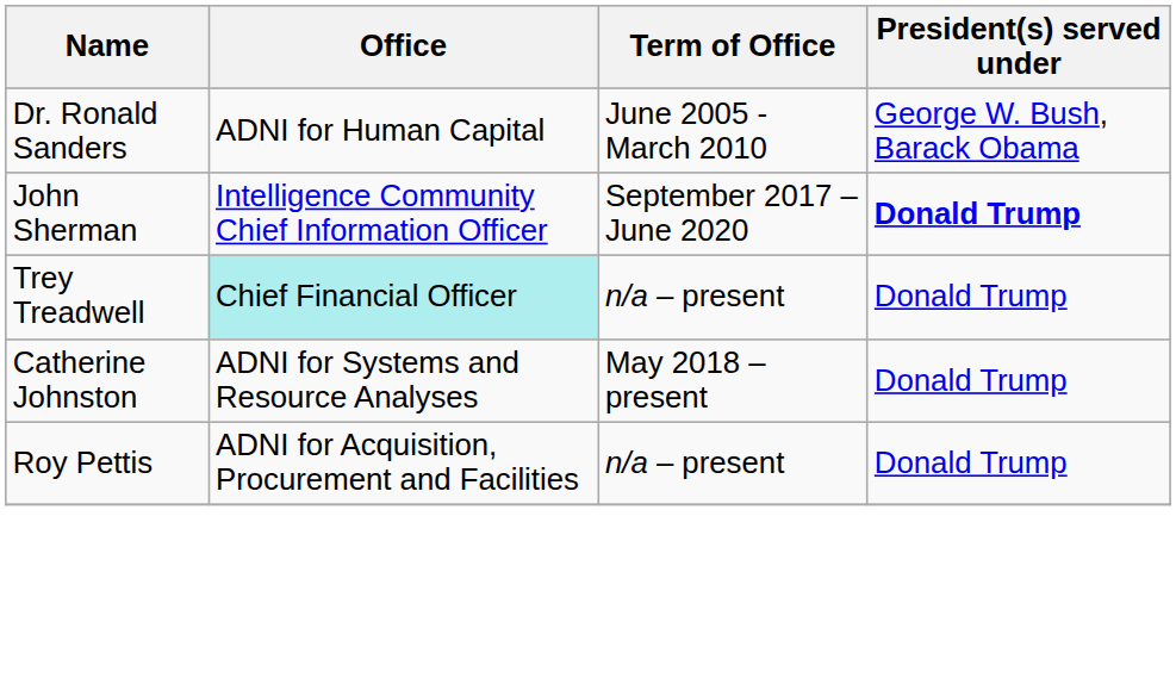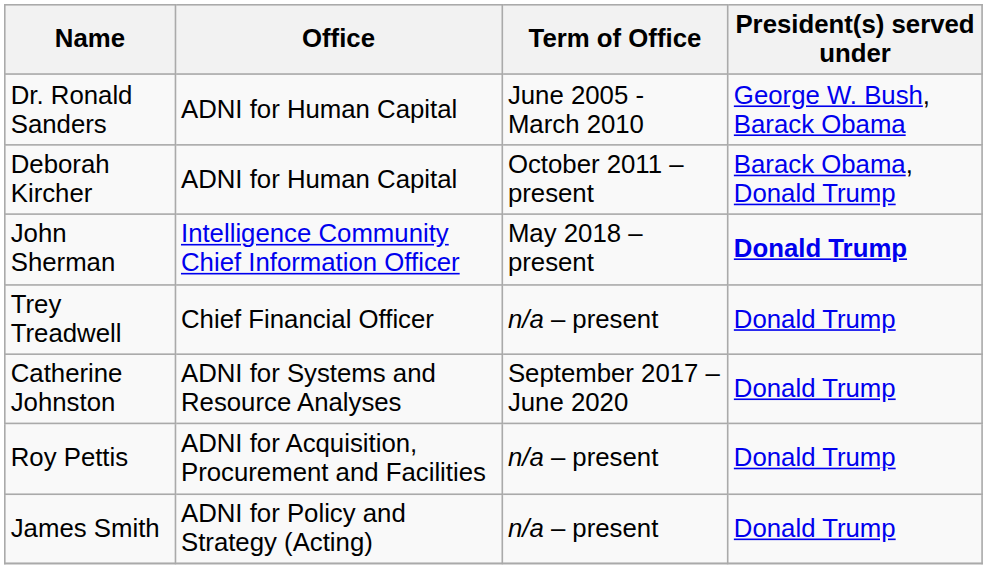 <table class="wikitable">
 <tr>
 <th>Name</th>
 <th>Office</th>
 <th>Term of Office</th>
 <th><strong>President(s) served under</strong></th>
 </tr>
 <tr>
 <td>Dr. Ronald Sanders</td>
 <td>ADNI for Human Capital</td>
 <td>June 2005 - March 2010</td>
 <td><a href='#'>George W. Bush</a>, <a href='#'>Barack Obama</a></td>
 </tr>
 <tr>
+<td>Deborah Kircher</td>
+<td>ADNI for Human Capital</td>
+<td>October 2011 – present</td>
+<td><a href='#'>Barack Obama</a>, <a href='#'>Donald Trump</a></td>
+</tr>
+<tr>
 <td>John Sherman</td>
 <td><a href='#'>Intelligence Community Chief Information Officer</a></td>
-<td>September 2017 – June 2020</td>
+<td>May 2018 – present</td>
 <td><strong><a href='#'>Donald Trump</a></strong></td>
 </tr>
 <tr>
 <td>Trey Treadwell</td>
-<td style="background: paleturquoise;">Chief Financial Officer</td>
+<td>Chief Financial Officer</td>
 <td><em>n/a</em> – present</td>
 <td><a href='#'>Donald Trump</a></td>
 </tr>
 <tr>
 <td>Catherine Johnston</td>
 <td>ADNI for Systems and Resource Analyses</td>
-<td>May 2018 – present</td>
+<td>September 2017 – June 2020</td>
 <td><a href='#'>Donald Trump</a></td>
 </tr>
 <tr>
 <td>Roy Pettis</td>
 <td>ADNI for Acquisition, Procurement and Facilities</td>
 <td><em>n/a</em> – present</td>
 <td><a href='#'>Donald Trump</a></td>
 </tr>
 <tr>
+<td>James Smith</td>
+<td>ADNI for Policy and Strategy (Acting)</td>
+<td><em>n/a</em> – present</td>
+<td><a href='#'>Donald Trump</a></td>
+</tr>
+<tr>
 </tr>
 </table>
